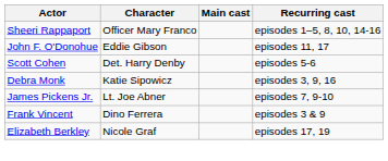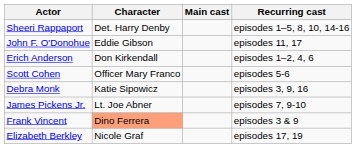 <table class="wikitable sortable" border="1">
 <tr>
 <th>Actor</th>
 <th>Character</th>
 <th>Main cast</th>
 <th>Recurring cast</th>
 </tr>
 <tr>
 <td><a href='#'>Sheeri Rappaport</a></td>
-<td>Officer Mary Franco</td>
+<td>Det. Harry Denby</td>
 <td></td>
 <td>episodes 1–5, 8, 10, 14-16</td>
 </tr>
 <tr>
 <td><a href='#'>John F. O'Donohue</a></td>
 <td>Eddie Gibson</td>
 <td></td>
 <td>episodes 11, 17</td>
 </tr>
 <tr>
+<td><a href='#'>Erich Anderson</a></td>
+<td>Don Kirkendall</td>
+<td></td>
+<td>episodes 1–2, 4, 6</td>
+</tr>
+<tr>
 <td><a href='#'>Scott Cohen</a></td>
-<td>Det. Harry Denby</td>
+<td>Officer Mary Franco</td>
 <td></td>
 <td>episodes 5-6</td>
 </tr>
 <tr>
 <td><a href='#'>Debra Monk</a></td>
 <td>Katie Sipowicz</td>
 <td></td>
 <td>episodes 3, 9, 16</td>
 </tr>
 <tr>
 <td><a href='#'>James Pickens Jr.</a></td>
 <td>Lt. Joe Abner</td>
 <td></td>
 <td>episodes 7, 9-10</td>
 </tr>
 <tr>
 <td><a href='#'>Frank Vincent</a></td>
-<td>Dino Ferrera</td>
+<td style="background: lightsalmon;">Dino Ferrera</td>
 <td></td>
 <td>episodes 3 & 9</td>
 </tr>
 <tr>
 <td><a href='#'>Elizabeth Berkley</a></td>
 <td>Nicole Graf</td>
 <td></td>
 <td>episodes 17, 19</td>
 </tr>
 </table>
